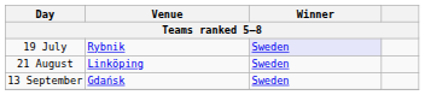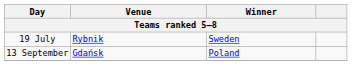 <table class=wikitable>
 <tr>
 <th>Day</th>
 <th width=200px>Venue</th>
 <th width=160px>Winner</th>
 <th width=40px></th>
 </tr>
 <tr>
 <th colspan=4>Teams ranked 5–8</th>
 </tr>
 <tr>
 <td align=center>19 July</td>
 <td> <a href='#'>Rybnik</a></td>
-<td style="background: lavender;"> <a href='#'>Sweden</a></td>
-</tr>
-<tr>
-<td align=center>21 August</td>
-<td> <a href='#'>Linköping</a></td>
 <td> <a href='#'>Sweden</a></td>
-<td align=center></td>
 </tr>
 <tr>
 <td align=center>13 September</td>
 <td> <a href='#'>Gdańsk</a></td>
-<td> <a href='#'>Sweden</a></td>
+<td> <a href='#'>Poland</a></td>
 <td align=center></td>
 </tr>
 <tr>
 </tr>
 </table>
